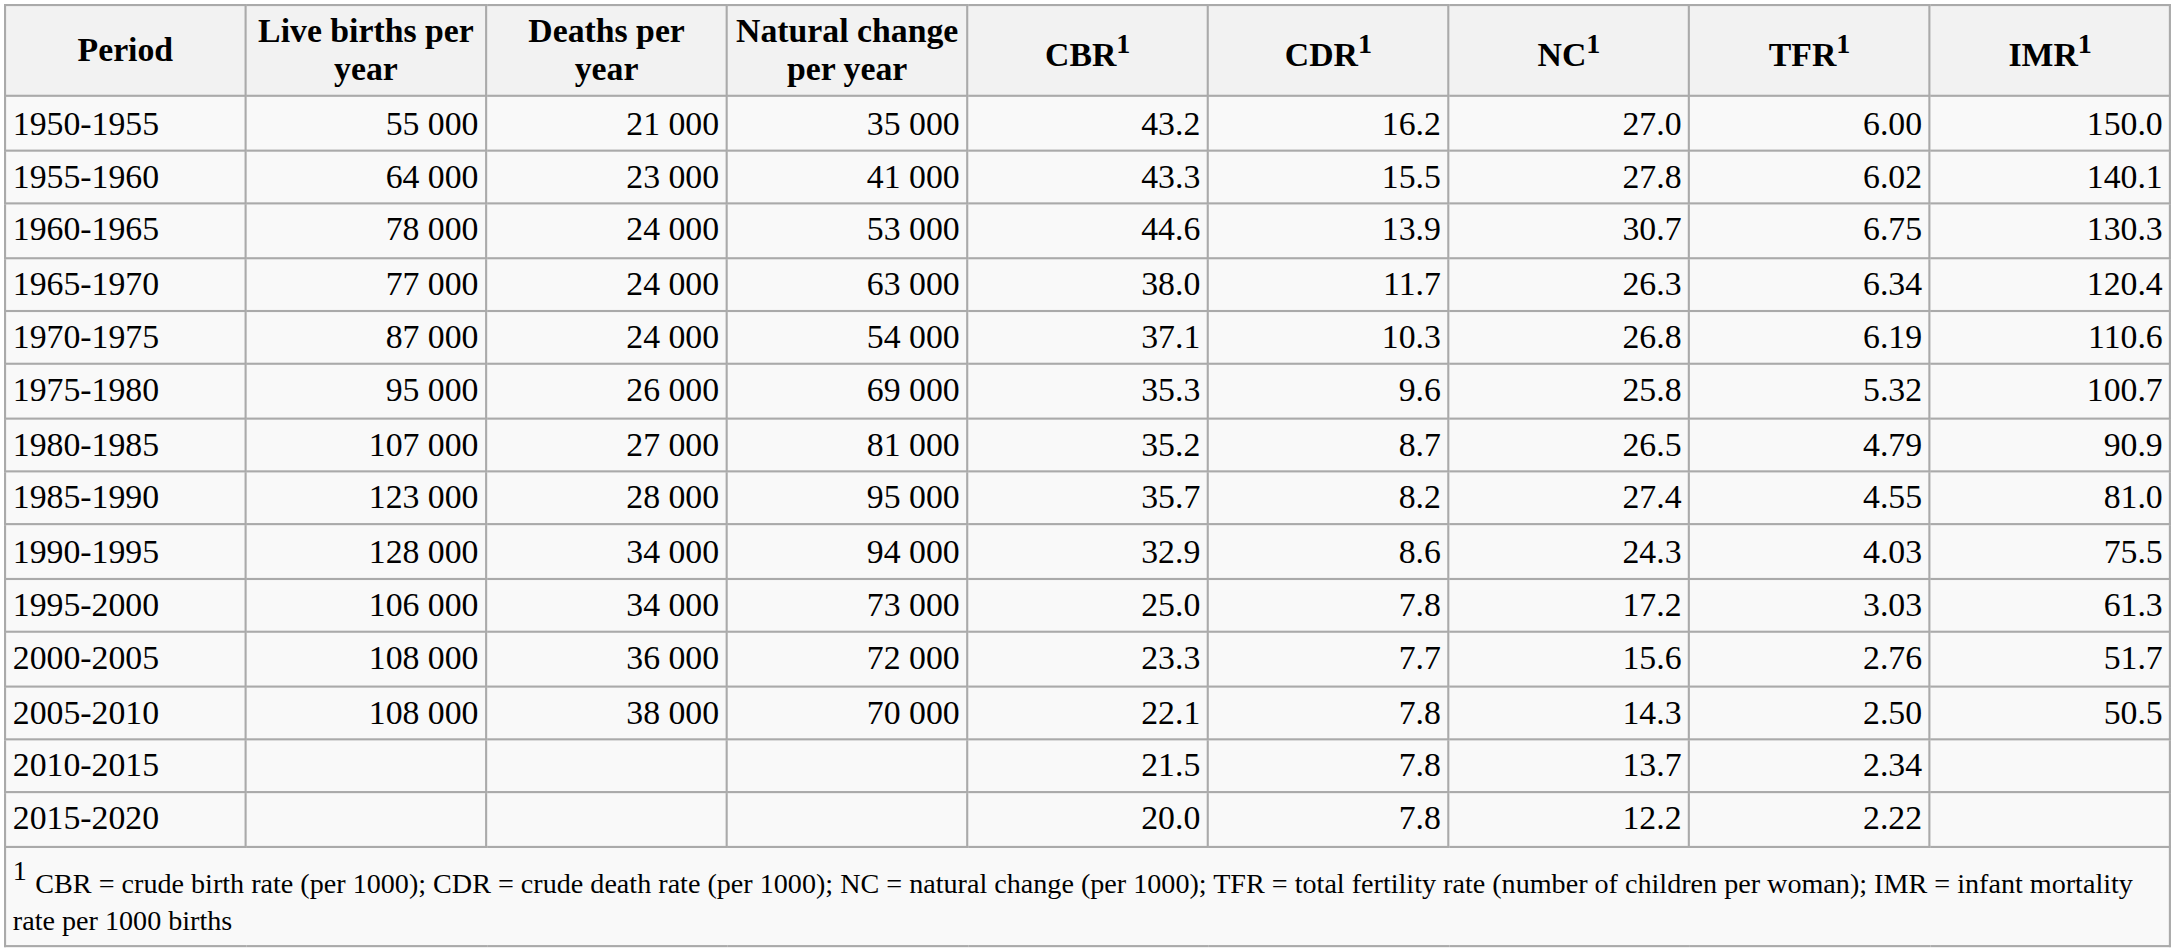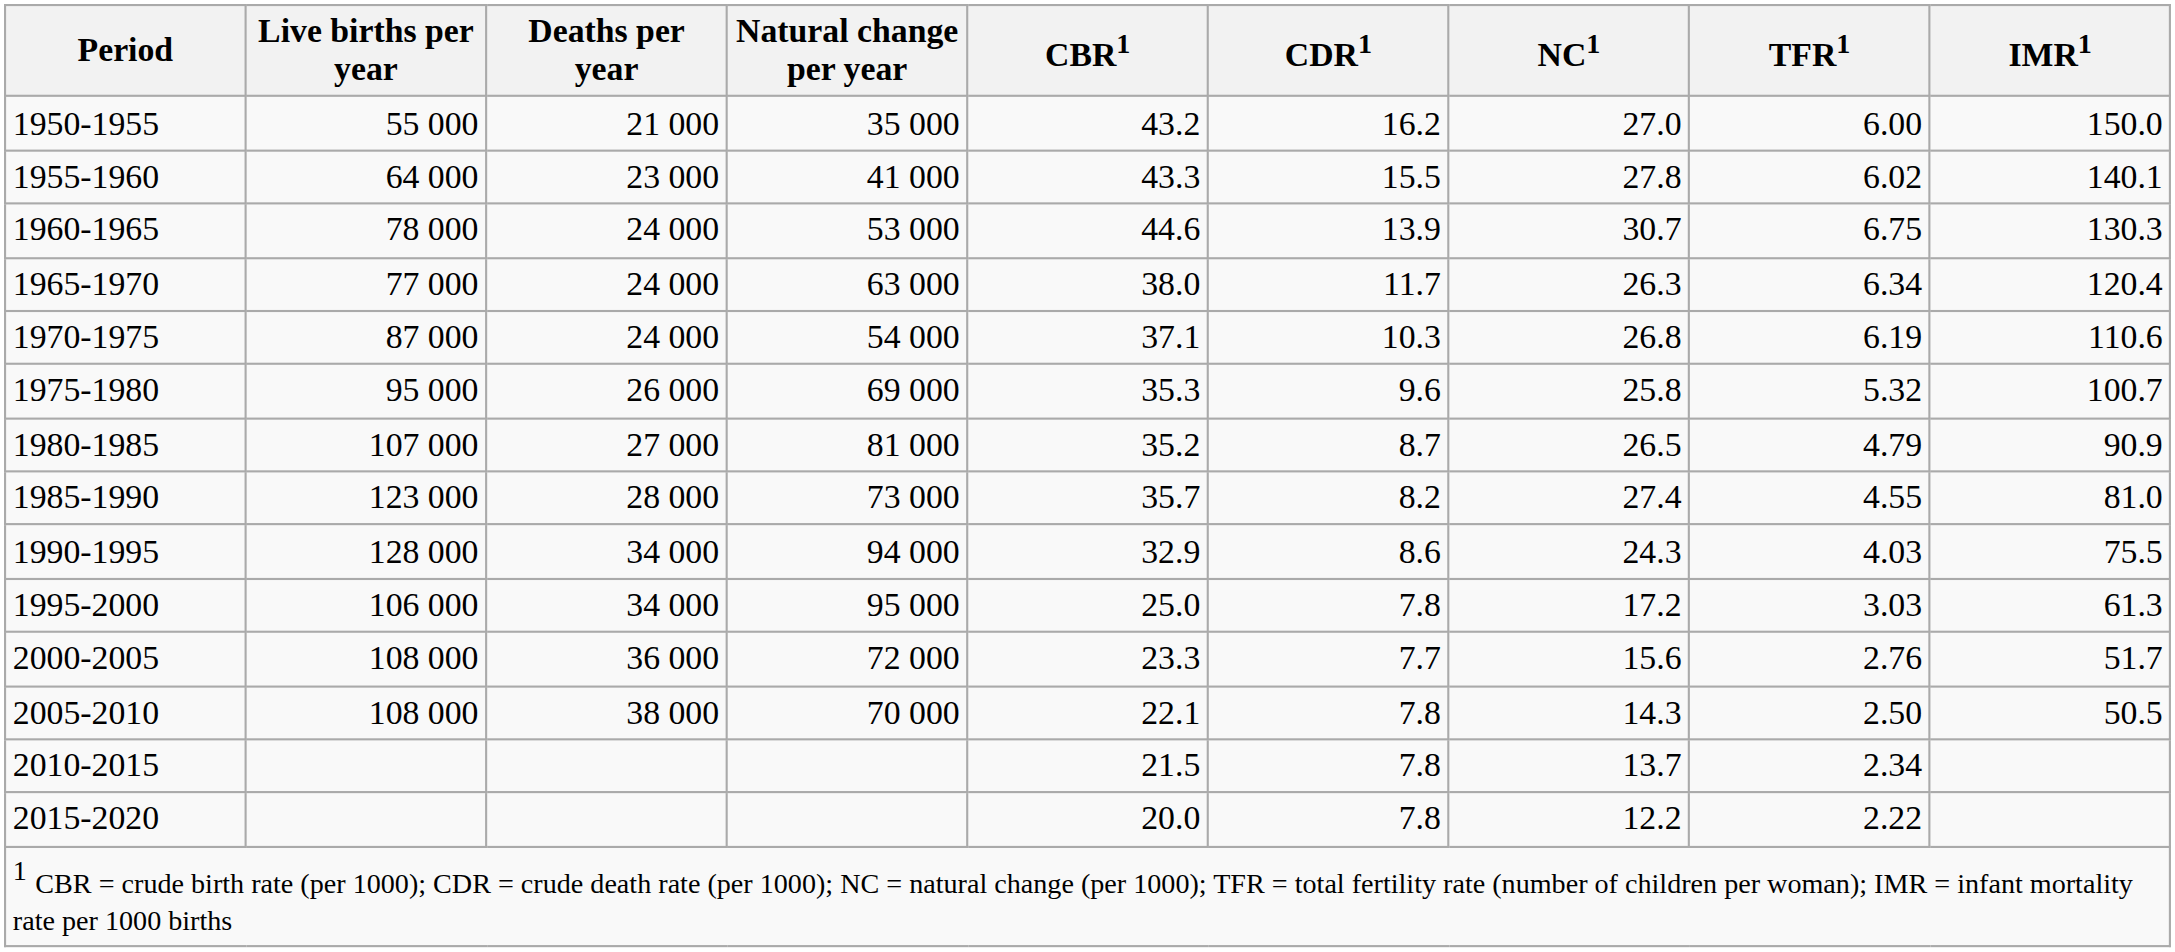 <table class="wikitable">
 <tr>
 <th style="width:80pt;">Period</th>
 <th style="width:80pt;">Live births per year</th>
 <th style="width:80pt;">Deaths per year</th>
 <th style="width:80pt;">Natural change per year</th>
 <th style="width:80pt;">CBR<sup>1</sup></th>
 <th style="width:80pt;">CDR<sup>1</sup></th>
 <th style="width:80pt;">NC<sup>1</sup></th>
 <th style="width:80pt;">TFR<sup>1</sup></th>
 <th style="width:80pt;">IMR<sup>1</sup></th>
 </tr>
 <tr>
 <td>1950-1955</td>
 <td style="text-align:right;">55 000</td>
 <td style="text-align:right;">21 000</td>
 <td style="text-align:right;">35 000</td>
 <td style="text-align:right;">43.2</td>
 <td style="text-align:right;">16.2</td>
 <td style="text-align:right;">27.0</td>
 <td style="text-align:right;">6.00</td>
 <td style="text-align:right;">150.0</td>
 </tr>
 <tr>
 <td>1955-1960</td>
 <td style="text-align:right;">64 000</td>
 <td style="text-align:right;">23 000</td>
 <td style="text-align:right;">41 000</td>
 <td style="text-align:right;">43.3</td>
 <td style="text-align:right;">15.5</td>
 <td style="text-align:right;">27.8</td>
 <td style="text-align:right;">6.02</td>
 <td style="text-align:right;">140.1</td>
 </tr>
 <tr>
 <td>1960-1965</td>
 <td style="text-align:right;">78 000</td>
 <td style="text-align:right;">24 000</td>
 <td style="text-align:right;">53 000</td>
 <td style="text-align:right;">44.6</td>
 <td style="text-align:right;">13.9</td>
 <td style="text-align:right;">30.7</td>
 <td style="text-align:right;">6.75</td>
 <td style="text-align:right;">130.3</td>
 </tr>
 <tr>
 <td>1965-1970</td>
 <td style="text-align:right;">77 000</td>
 <td style="text-align:right;">24 000</td>
 <td style="text-align:right;">63 000</td>
 <td style="text-align:right;">38.0</td>
 <td style="text-align:right;">11.7</td>
 <td style="text-align:right;">26.3</td>
 <td style="text-align:right;">6.34</td>
 <td style="text-align:right;">120.4</td>
 </tr>
 <tr>
 <td>1970-1975</td>
 <td style="text-align:right;">87 000</td>
 <td style="text-align:right;">24 000</td>
 <td style="text-align:right;">54 000</td>
 <td style="text-align:right;">37.1</td>
 <td style="text-align:right;">10.3</td>
 <td style="text-align:right;">26.8</td>
 <td style="text-align:right;">6.19</td>
 <td style="text-align:right;">110.6</td>
 </tr>
 <tr>
 <td>1975-1980</td>
 <td style="text-align:right;">95 000</td>
 <td style="text-align:right;">26 000</td>
 <td style="text-align:right;">69 000</td>
 <td style="text-align:right;">35.3</td>
 <td style="text-align:right;">9.6</td>
 <td style="text-align:right;">25.8</td>
 <td style="text-align:right;">5.32</td>
 <td style="text-align:right;">100.7</td>
 </tr>
 <tr>
 <td>1980-1985</td>
 <td style="text-align:right;">107 000</td>
 <td style="text-align:right;">27 000</td>
 <td style="text-align:right;">81 000</td>
 <td style="text-align:right;">35.2</td>
 <td style="text-align:right;">8.7</td>
 <td style="text-align:right;">26.5</td>
 <td style="text-align:right;">4.79</td>
 <td style="text-align:right;">90.9</td>
 </tr>
 <tr>
 <td>1985-1990</td>
 <td style="text-align:right;">123 000</td>
 <td style="text-align:right;">28 000</td>
-<td style="text-align:right;">95 000</td>
+<td style="text-align:right;">73 000</td>
 <td style="text-align:right;">35.7</td>
 <td style="text-align:right;">8.2</td>
 <td style="text-align:right;">27.4</td>
 <td style="text-align:right;">4.55</td>
 <td style="text-align:right;">81.0</td>
 </tr>
 <tr>
 <td>1990-1995</td>
 <td style="text-align:right;">128 000</td>
 <td style="text-align:right;">34 000</td>
 <td style="text-align:right;">94 000</td>
 <td style="text-align:right;">32.9</td>
 <td style="text-align:right;">8.6</td>
 <td style="text-align:right;">24.3</td>
 <td style="text-align:right;">4.03</td>
 <td style="text-align:right;">75.5</td>
 </tr>
 <tr>
 <td>1995-2000</td>
 <td style="text-align:right;">106 000</td>
 <td style="text-align:right;">34 000</td>
-<td style="text-align:right;">73 000</td>
+<td style="text-align:right;">95 000</td>
 <td style="text-align:right;">25.0</td>
 <td style="text-align:right;">7.8</td>
 <td style="text-align:right;">17.2</td>
 <td style="text-align:right;">3.03</td>
 <td style="text-align:right;">61.3</td>
 </tr>
 <tr>
 <td>2000-2005</td>
 <td style="text-align:right;">108 000</td>
 <td style="text-align:right;">36 000</td>
 <td style="text-align:right;">72 000</td>
 <td style="text-align:right;">23.3</td>
 <td style="text-align:right;">7.7</td>
 <td style="text-align:right;">15.6</td>
 <td style="text-align:right;">2.76</td>
 <td style="text-align:right;">51.7</td>
 </tr>
 <tr>
 <td>2005-2010</td>
 <td style="text-align:right;">108 000</td>
 <td style="text-align:right;">38 000</td>
 <td style="text-align:right;">70 000</td>
 <td style="text-align:right;">22.1</td>
 <td style="text-align:right;">7.8</td>
 <td style="text-align:right;">14.3</td>
 <td style="text-align:right;">2.50</td>
 <td style="text-align:right;">50.5</td>
 </tr>
 <tr>
 <td>2010-2015</td>
 <td style="text-align:right;"></td>
 <td style="text-align:right;"></td>
 <td style="text-align:right;"></td>
 <td style="text-align:right;">21.5</td>
 <td style="text-align:right;">7.8</td>
 <td style="text-align:right;">13.7</td>
 <td style="text-align:right;">2.34</td>
 <td style="text-align:right;"></td>
 </tr>
 <tr>
 <td>2015-2020</td>
 <td style="text-align:right;"></td>
 <td style="text-align:right;"></td>
 <td style="text-align:right;"></td>
 <td style="text-align:right;">20.0</td>
 <td style="text-align:right;">7.8</td>
 <td style="text-align:right;">12.2</td>
 <td style="text-align:right;">2.22</td>
 <td style="text-align:right;"></td>
 </tr>
 <tr>
 <td colspan="9"><sup>1</sup> <small>CBR = crude birth rate (per 1000); CDR = crude death rate (per 1000); NC = natural change (per 1000); TFR = total fertility rate (number of children per woman); IMR = infant mortality rate per 1000 births</small></td>
 </tr>
 </table>
